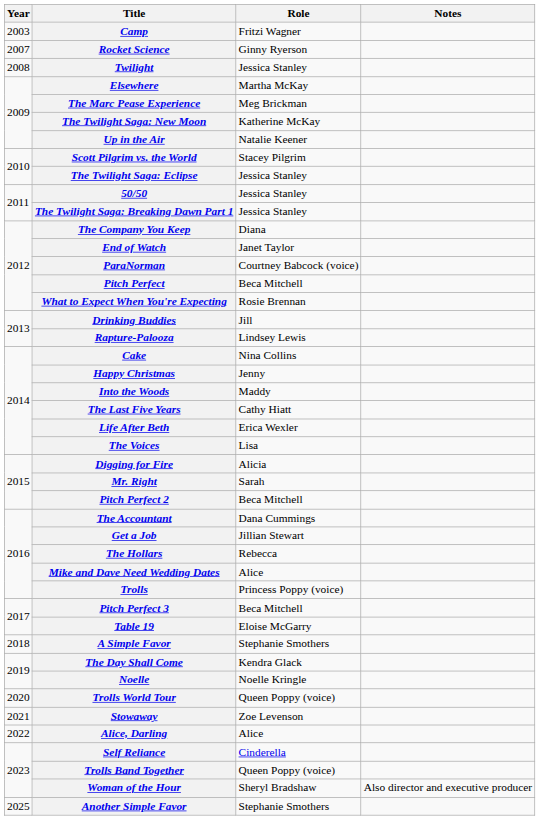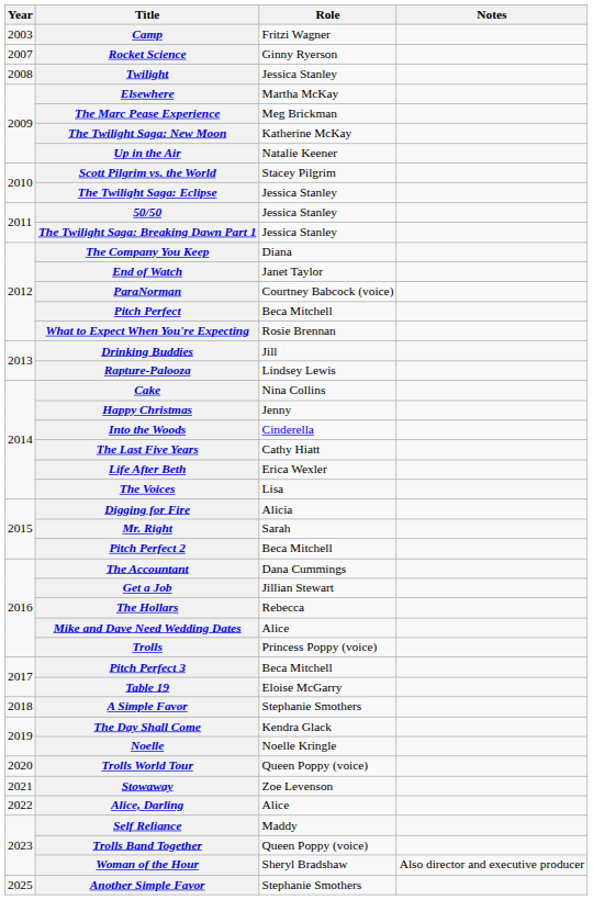 <table class="wikitable plainrowheaders sortable">
 <tr>
 <th scope="col">Year</th>
 <th scope="col">Title</th>
 <th scope="col">Role</th>
 <th scope="col" class="unsortable">Notes</th>
 </tr>
 <tr>
 <td>2003</td>
 <th scope="row"><em><a href='#'>Camp</a></em></th>
 <td>Fritzi Wagner</td>
 <td></td>
 </tr>
 <tr>
 <td>2007</td>
 <th scope="row"><em><a href='#'>Rocket Science</a></em></th>
 <td>Ginny Ryerson</td>
 <td></td>
 </tr>
 <tr>
 <td>2008</td>
 <th scope="row"><em><a href='#'>Twilight</a></em></th>
 <td>Jessica Stanley</td>
 <td></td>
 </tr>
 <tr>
 <td rowspan="4">2009</td>
 <th scope="row"><em><a href='#'>Elsewhere</a></em></th>
 <td>Martha McKay</td>
 <td></td>
 </tr>
 <tr>
 <th scope="row" data-sort-value="Marc Pease Experience, The"><em><a href='#'>The Marc Pease Experience</a></em></th>
 <td>Meg Brickman</td>
 <td></td>
 </tr>
 <tr>
 <th scope="row" data-sort-value="Twilight Saga: New Moon, The"><em><a href='#'>The Twilight Saga: New Moon</a></em></th>
 <td>Katherine McKay</td>
 <td></td>
 </tr>
 <tr>
 <th scope="row"><em><a href='#'>Up in the Air</a></em></th>
 <td>Natalie Keener</td>
 <td></td>
 </tr>
 <tr>
 <td rowspan="2">2010</td>
 <th scope="row"><em><a href='#'>Scott Pilgrim vs. the World</a></em></th>
 <td>Stacey Pilgrim</td>
 <td></td>
 </tr>
 <tr>
 <th scope="row" data-sort-value="Twilight Saga: Eclipse, The"><em><a href='#'>The Twilight Saga: Eclipse</a></em></th>
 <td>Jessica Stanley</td>
 <td></td>
 </tr>
 <tr>
 <td rowspan="2">2011</td>
 <th scope="row" data-sort-value="Fifty-fifty"><em><a href='#'>50/50</a></em></th>
 <td>Jessica Stanley</td>
 <td></td>
 </tr>
 <tr>
 <th scope="row" data-sort-value="Twilight Saga: Breaking Dawn – Part 1, The"><em><a href='#'>The Twilight Saga: Breaking Dawn Part 1</a></em></th>
 <td>Jessica Stanley</td>
 <td></td>
 </tr>
 <tr>
 <td rowspan="5">2012</td>
 <th scope="row" data-sort-value="Company You Keep, The"><em><a href='#'>The Company You Keep</a></em></th>
 <td>Diana</td>
 <td></td>
 </tr>
 <tr>
 <th scope="row"><em><a href='#'>End of Watch</a></em></th>
 <td>Janet Taylor</td>
 <td></td>
 </tr>
 <tr>
 <th scope="row"><em><a href='#'>ParaNorman</a></em></th>
 <td>Courtney Babcock (voice)</td>
 <td></td>
 </tr>
 <tr>
 <th scope="row"><em><a href='#'>Pitch Perfect</a></em></th>
 <td>Beca Mitchell</td>
 <td></td>
 </tr>
 <tr>
 <th scope="row"><em><a href='#'>What to Expect When You're Expecting</a></em></th>
 <td>Rosie Brennan</td>
 <td></td>
 </tr>
 <tr>
 <td rowspan="2">2013</td>
 <th scope="row"><em><a href='#'>Drinking Buddies</a></em></th>
 <td>Jill</td>
 <td></td>
 </tr>
 <tr>
 <th scope="row"><em><a href='#'>Rapture-Palooza</a></em></th>
 <td>Lindsey Lewis</td>
 <td></td>
 </tr>
 <tr>
 <td rowspan="6">2014</td>
 <th scope="row"><em><a href='#'>Cake</a></em></th>
 <td>Nina Collins</td>
 <td></td>
 </tr>
 <tr>
 <th scope="row"><em><a href='#'>Happy Christmas</a></em></th>
 <td>Jenny</td>
 <td></td>
 </tr>
 <tr>
 <th scope="row"><em><a href='#'>Into the Woods</a></em></th>
-<td>Maddy</td>
+<td><a href='#'>Cinderella</a></td>
 <td></td>
 </tr>
 <tr>
 <th scope="row" data-sort-value="Last Five Years, The"><em><a href='#'>The Last Five Years</a></em></th>
 <td>Cathy Hiatt</td>
 <td></td>
 </tr>
 <tr>
 <th scope="row"><em><a href='#'>Life After Beth</a></em></th>
 <td>Erica Wexler</td>
 <td></td>
 </tr>
 <tr>
 <th scope="row" data-sort-value="Voices, The"><em><a href='#'>The Voices</a></em></th>
 <td>Lisa</td>
 <td></td>
 </tr>
 <tr>
 <td rowspan="3">2015</td>
 <th scope="row"><em><a href='#'>Digging for Fire</a></em></th>
 <td>Alicia</td>
 <td></td>
 </tr>
 <tr>
 <th scope="row"><em><a href='#'>Mr. Right</a></em></th>
 <td>Sarah</td>
 <td></td>
 </tr>
 <tr>
 <th scope="row"><em><a href='#'>Pitch Perfect 2</a></em></th>
 <td>Beca Mitchell</td>
 <td></td>
 </tr>
 <tr>
 <td rowspan="5">2016</td>
 <th scope="row" data-sort-value="Accountant, The"><em><a href='#'>The Accountant</a></em></th>
 <td>Dana Cummings</td>
 <td></td>
 </tr>
 <tr>
 <th scope="row"><em><a href='#'>Get a Job</a></em></th>
 <td>Jillian Stewart</td>
 <td></td>
 </tr>
 <tr>
 <th scope="row" data-sort-value="Hollars, The"><em><a href='#'>The Hollars</a></em></th>
 <td>Rebecca</td>
 <td></td>
 </tr>
 <tr>
 <th scope="row"><em><a href='#'>Mike and Dave Need Wedding Dates</a></em></th>
 <td>Alice</td>
 <td></td>
 </tr>
 <tr>
 <th scope="row"><em><a href='#'>Trolls</a></em></th>
 <td>Princess Poppy (voice)</td>
 <td></td>
 </tr>
 <tr>
 <td rowspan="2">2017</td>
 <th scope="row"><em><a href='#'>Pitch Perfect 3</a></em></th>
 <td>Beca Mitchell</td>
 <td></td>
 </tr>
 <tr>
 <th scope="row"><em><a href='#'>Table 19</a></em></th>
 <td>Eloise McGarry</td>
 <td></td>
 </tr>
 <tr>
 <td>2018</td>
 <th scope="row" data-sort-value="Simple Favor, A"><em><a href='#'>A Simple Favor</a></em></th>
 <td>Stephanie Smothers</td>
 <td></td>
 </tr>
 <tr>
 <td rowspan="2">2019</td>
 <th scope="row" data-sort-value="Day Shall Come, The"><em><a href='#'>The Day Shall Come</a></em></th>
 <td>Kendra Glack</td>
 <td></td>
 </tr>
 <tr>
 <th scope="row"><em><a href='#'>Noelle</a></em></th>
 <td>Noelle Kringle</td>
 <td></td>
 </tr>
 <tr>
 <td>2020</td>
 <th scope="row"><em><a href='#'>Trolls World Tour</a></em></th>
 <td>Queen Poppy (voice)</td>
 <td></td>
 </tr>
 <tr>
 <td>2021</td>
 <th scope="row"><em><a href='#'>Stowaway</a></em></th>
 <td>Zoe Levenson</td>
 <td></td>
 </tr>
 <tr>
 <td>2022</td>
 <th scope="row"><em><a href='#'>Alice, Darling</a></em></th>
 <td>Alice</td>
 <td></td>
 </tr>
 <tr>
 <td rowspan="3">2023</td>
 <th scope="row"><em><a href='#'>Self Reliance</a></em></th>
-<td><a href='#'>Cinderella</a></td>
+<td>Maddy</td>
 <td></td>
 </tr>
 <tr>
 <th scope="row"><em><a href='#'>Trolls Band Together</a></em></th>
 <td>Queen Poppy (voice)</td>
 <td></td>
 </tr>
 <tr>
 <th scope="row"><em><a href='#'>Woman of the Hour</a></em></th>
 <td>Sheryl Bradshaw</td>
 <td>Also director and executive producer</td>
 </tr>
 <tr>
 <td>2025</td>
 <th scope="row"><em><a href='#'>Another Simple Favor</a></em></th>
 <td>Stephanie Smothers</td>
 <td></td>
 </tr>
 </table>
